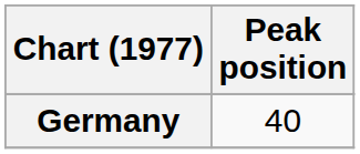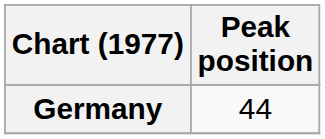 <table class="wikitable sortable plainrowheaders" style="text-align:center">
 <tr>
 <th scope="col">Chart (1977)</th>
 <th scope="col">Peak<br>position</th>
 </tr>
 <tr>
 </tr>
 <tr>
 <th scope="row">Germany</th>
-<td align="center">40</td>
+<td align="center">44</td>
 </tr>
 <tr>
 </tr>
 </table>
